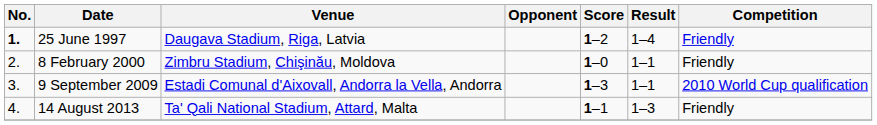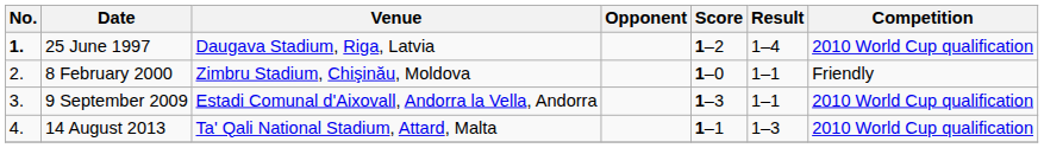 <table class="wikitable" style="font-size:100%;">
 <tr>
 <th scope=col>No.</th>
 <th scope=col>Date</th>
 <th scope=col>Venue</th>
 <th scope=col>Opponent</th>
 <th scope=col>Score</th>
 <th scope=col>Result</th>
 <th scope=col>Competition</th>
 </tr>
 <tr>
 <td><strong>1.</strong></td>
 <td>25 June 1997</td>
 <td><a href='#'>Daugava Stadium</a>, <a href='#'>Riga</a>, Latvia</td>
 <td></td>
 <td><strong>1</strong>–2</td>
 <td>1–4</td>
-<td><a href='#'>Friendly</a></td>
+<td><a href='#'>2010 World Cup qualification</a></td>
 </tr>
 <tr>
 <td>2.</td>
 <td>8 February 2000</td>
 <td><a href='#'>Zimbru Stadium</a>, <a href='#'>Chişinău</a>, Moldova</td>
 <td></td>
 <td><strong>1</strong>–0</td>
 <td>1–1</td>
 <td>Friendly</td>
 </tr>
 <tr>
 <td>3.</td>
 <td>9 September 2009</td>
 <td><a href='#'>Estadi Comunal d'Aixovall</a>, <a href='#'>Andorra la Vella</a>, Andorra</td>
 <td></td>
 <td><strong>1</strong>–3</td>
 <td>1–1</td>
 <td><a href='#'>2010 World Cup qualification</a></td>
 </tr>
 <tr>
 <td>4.</td>
 <td>14 August 2013</td>
 <td><a href='#'>Ta' Qali National Stadium</a>, <a href='#'>Attard</a>, Malta</td>
 <td></td>
 <td><strong>1</strong>–1</td>
 <td>1–3</td>
-<td>Friendly</td>
+<td><a href='#'>2010 World Cup qualification</a></td>
 </tr>
 <tr>
 </tr>
 </table>
